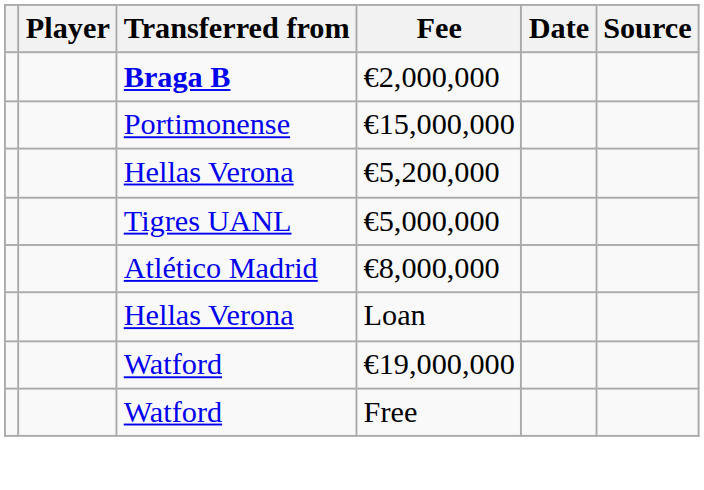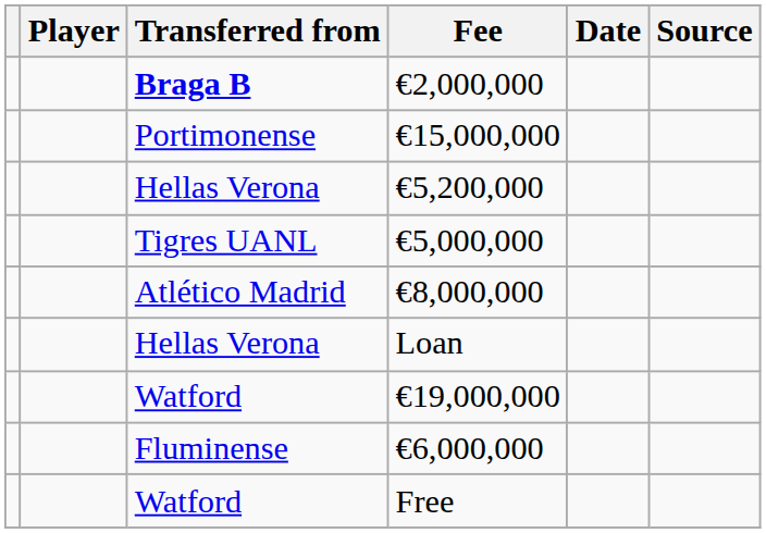 <table class="wikitable plainrowheaders sortable">
 <tr>
 <th></th>
 <th scope="col">Player</th>
 <th>Transferred from</th>
 <th style="width: 65px;">Fee</th>
 <th scope="col">Date</th>
 <th scope="col">Source</th>
 </tr>
 <tr>
 <td align="center"></td>
 <td></td>
 <td><strong> <a href='#'>Braga B</a></strong></td>
 <td>€2,000,000</td>
 <td></td>
 <td></td>
 </tr>
 <tr>
 <td align="center"></td>
 <td></td>
 <td> <a href='#'>Portimonense</a></td>
 <td>€15,000,000</td>
 <td></td>
 <td></td>
 </tr>
 <tr>
 <td align="center"></td>
 <td></td>
 <td> <a href='#'>Hellas Verona</a></td>
 <td>€5,200,000</td>
 <td></td>
 <td></td>
 </tr>
 <tr>
 <td align="center"></td>
 <td></td>
 <td> <a href='#'>Tigres UANL</a></td>
 <td>€5,000,000</td>
 <td></td>
 <td></td>
 </tr>
 <tr>
 <td align="center"></td>
 <td></td>
 <td> <a href='#'>Atlético Madrid</a></td>
 <td>€8,000,000</td>
 <td></td>
 <td></td>
 </tr>
 <tr>
 <td align="center"></td>
 <td></td>
 <td> <a href='#'>Hellas Verona</a></td>
 <td>Loan</td>
 <td></td>
 <td></td>
 </tr>
 <tr>
 <td align="center"></td>
 <td></td>
 <td> <a href='#'>Watford</a></td>
 <td>€19,000,000</td>
 <td></td>
 <td></td>
 </tr>
 <tr>
 <td align="center"></td>
 <td></td>
+<td> <a href='#'>Fluminense</a></td>
+<td>€6,000,000</td>
+<td></td>
+<td></td>
+</tr>
+<tr>
+<td align="center"></td>
+<td></td>
 <td> <a href='#'>Watford</a></td>
 <td>Free</td>
 <td></td>
 <td></td>
 </tr>
 </table>
